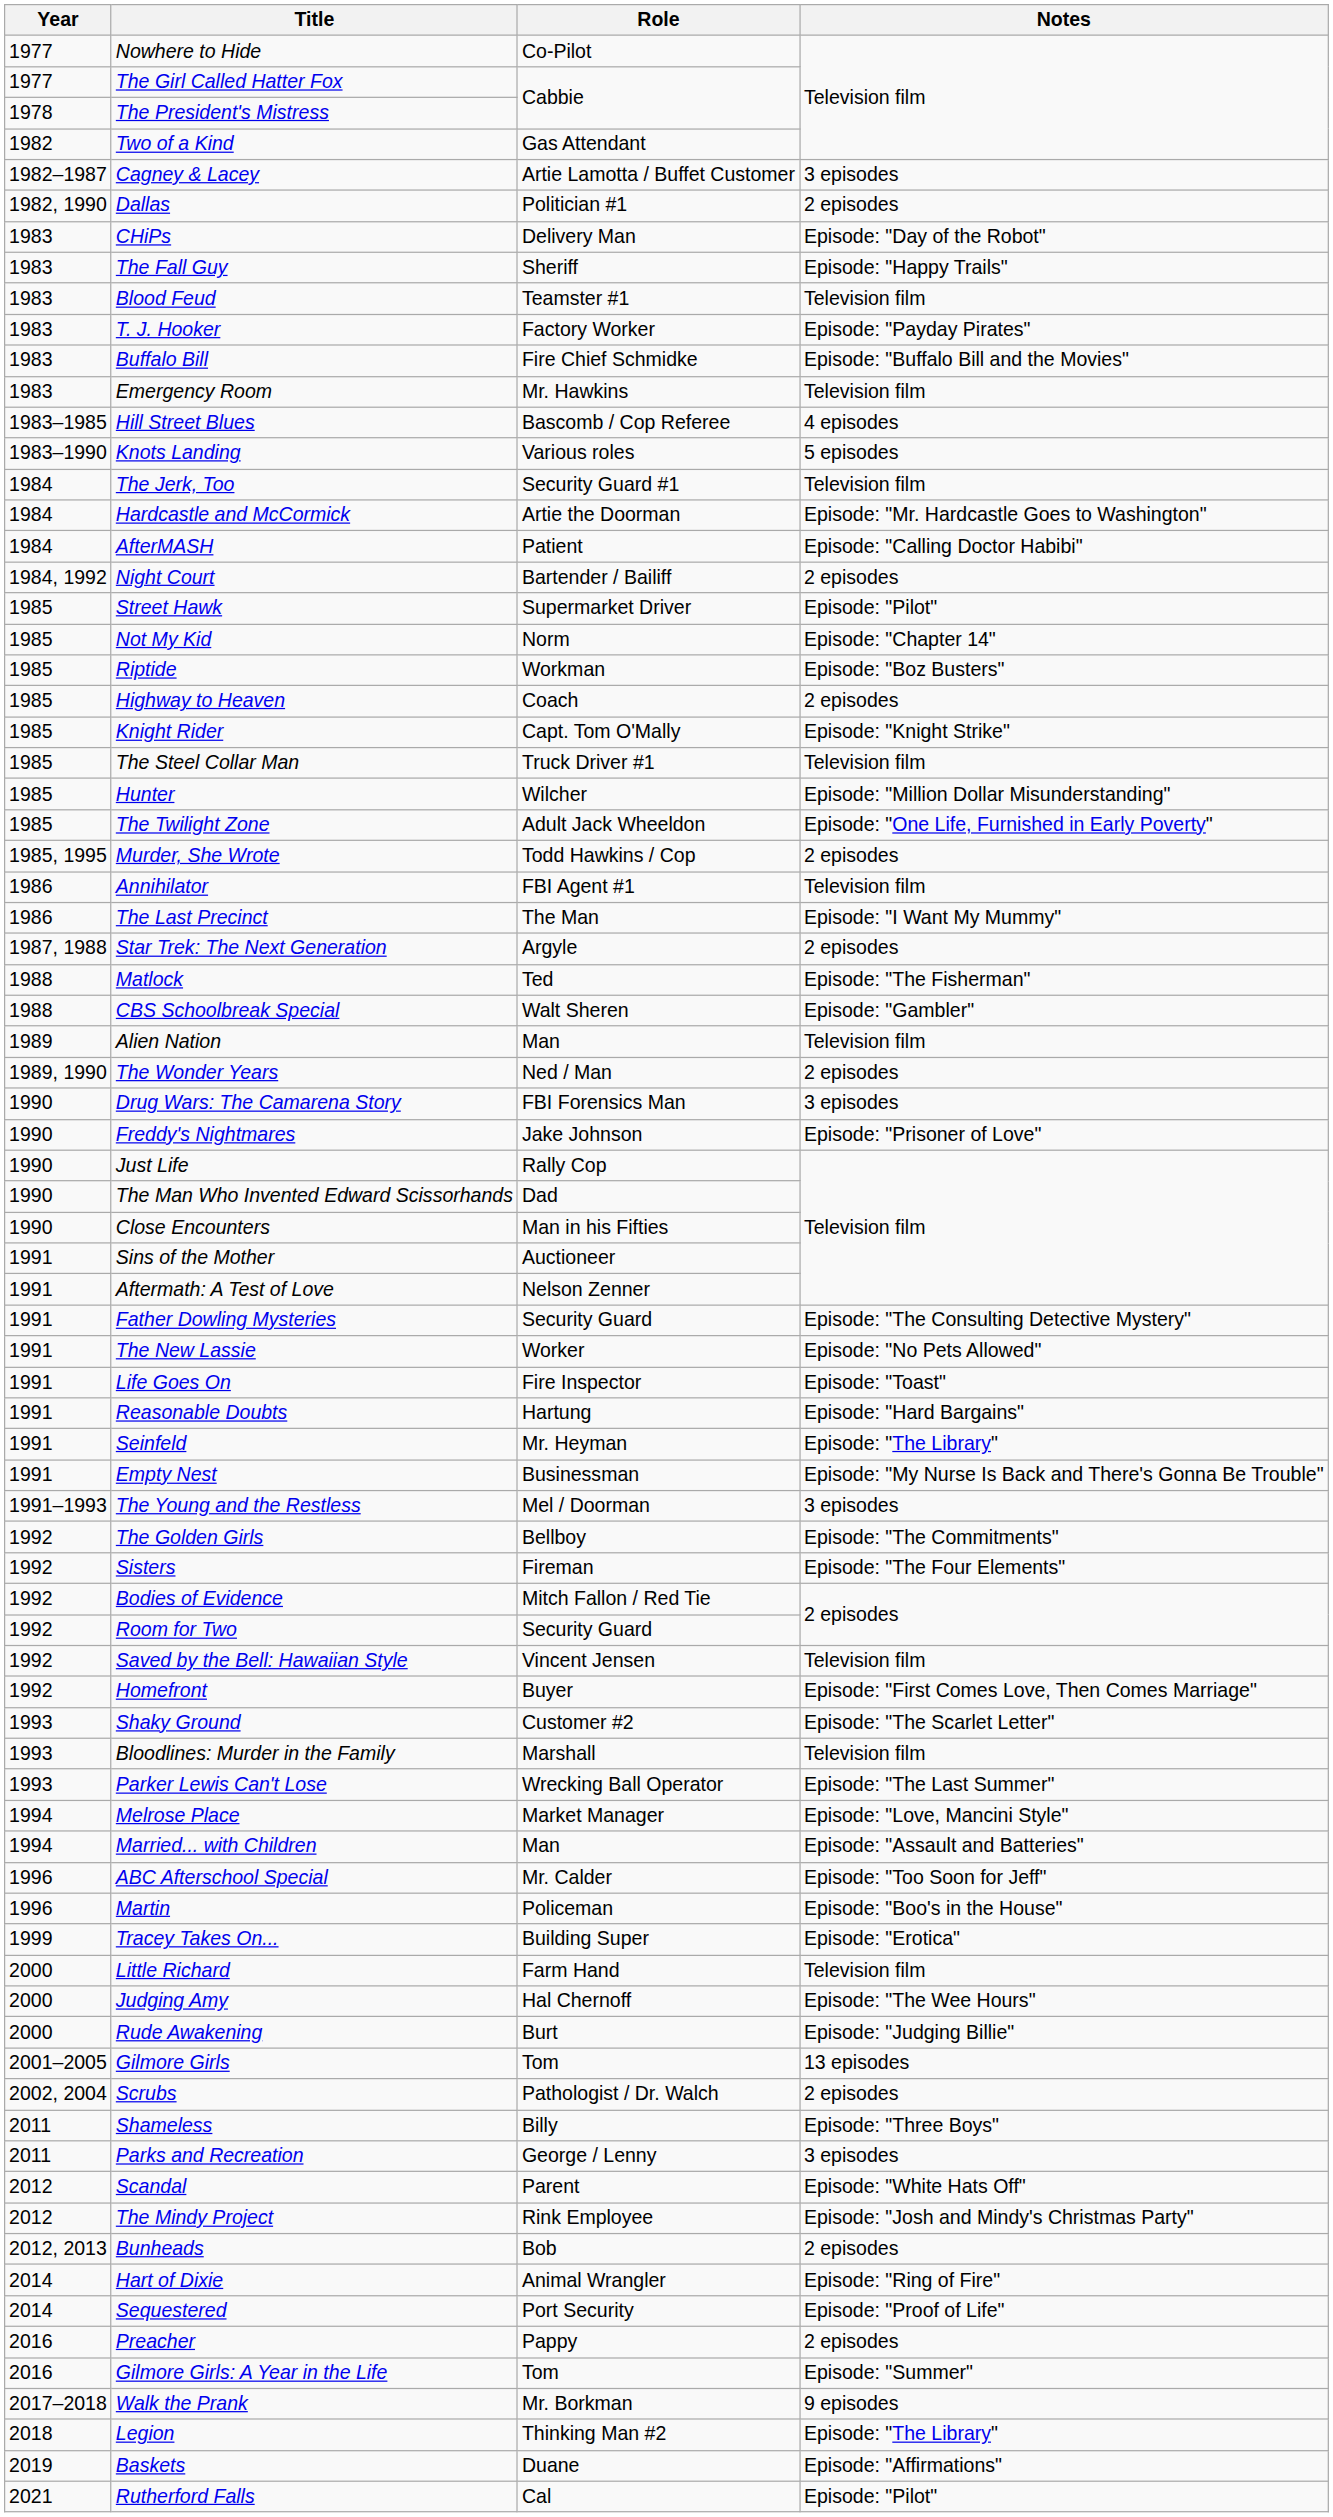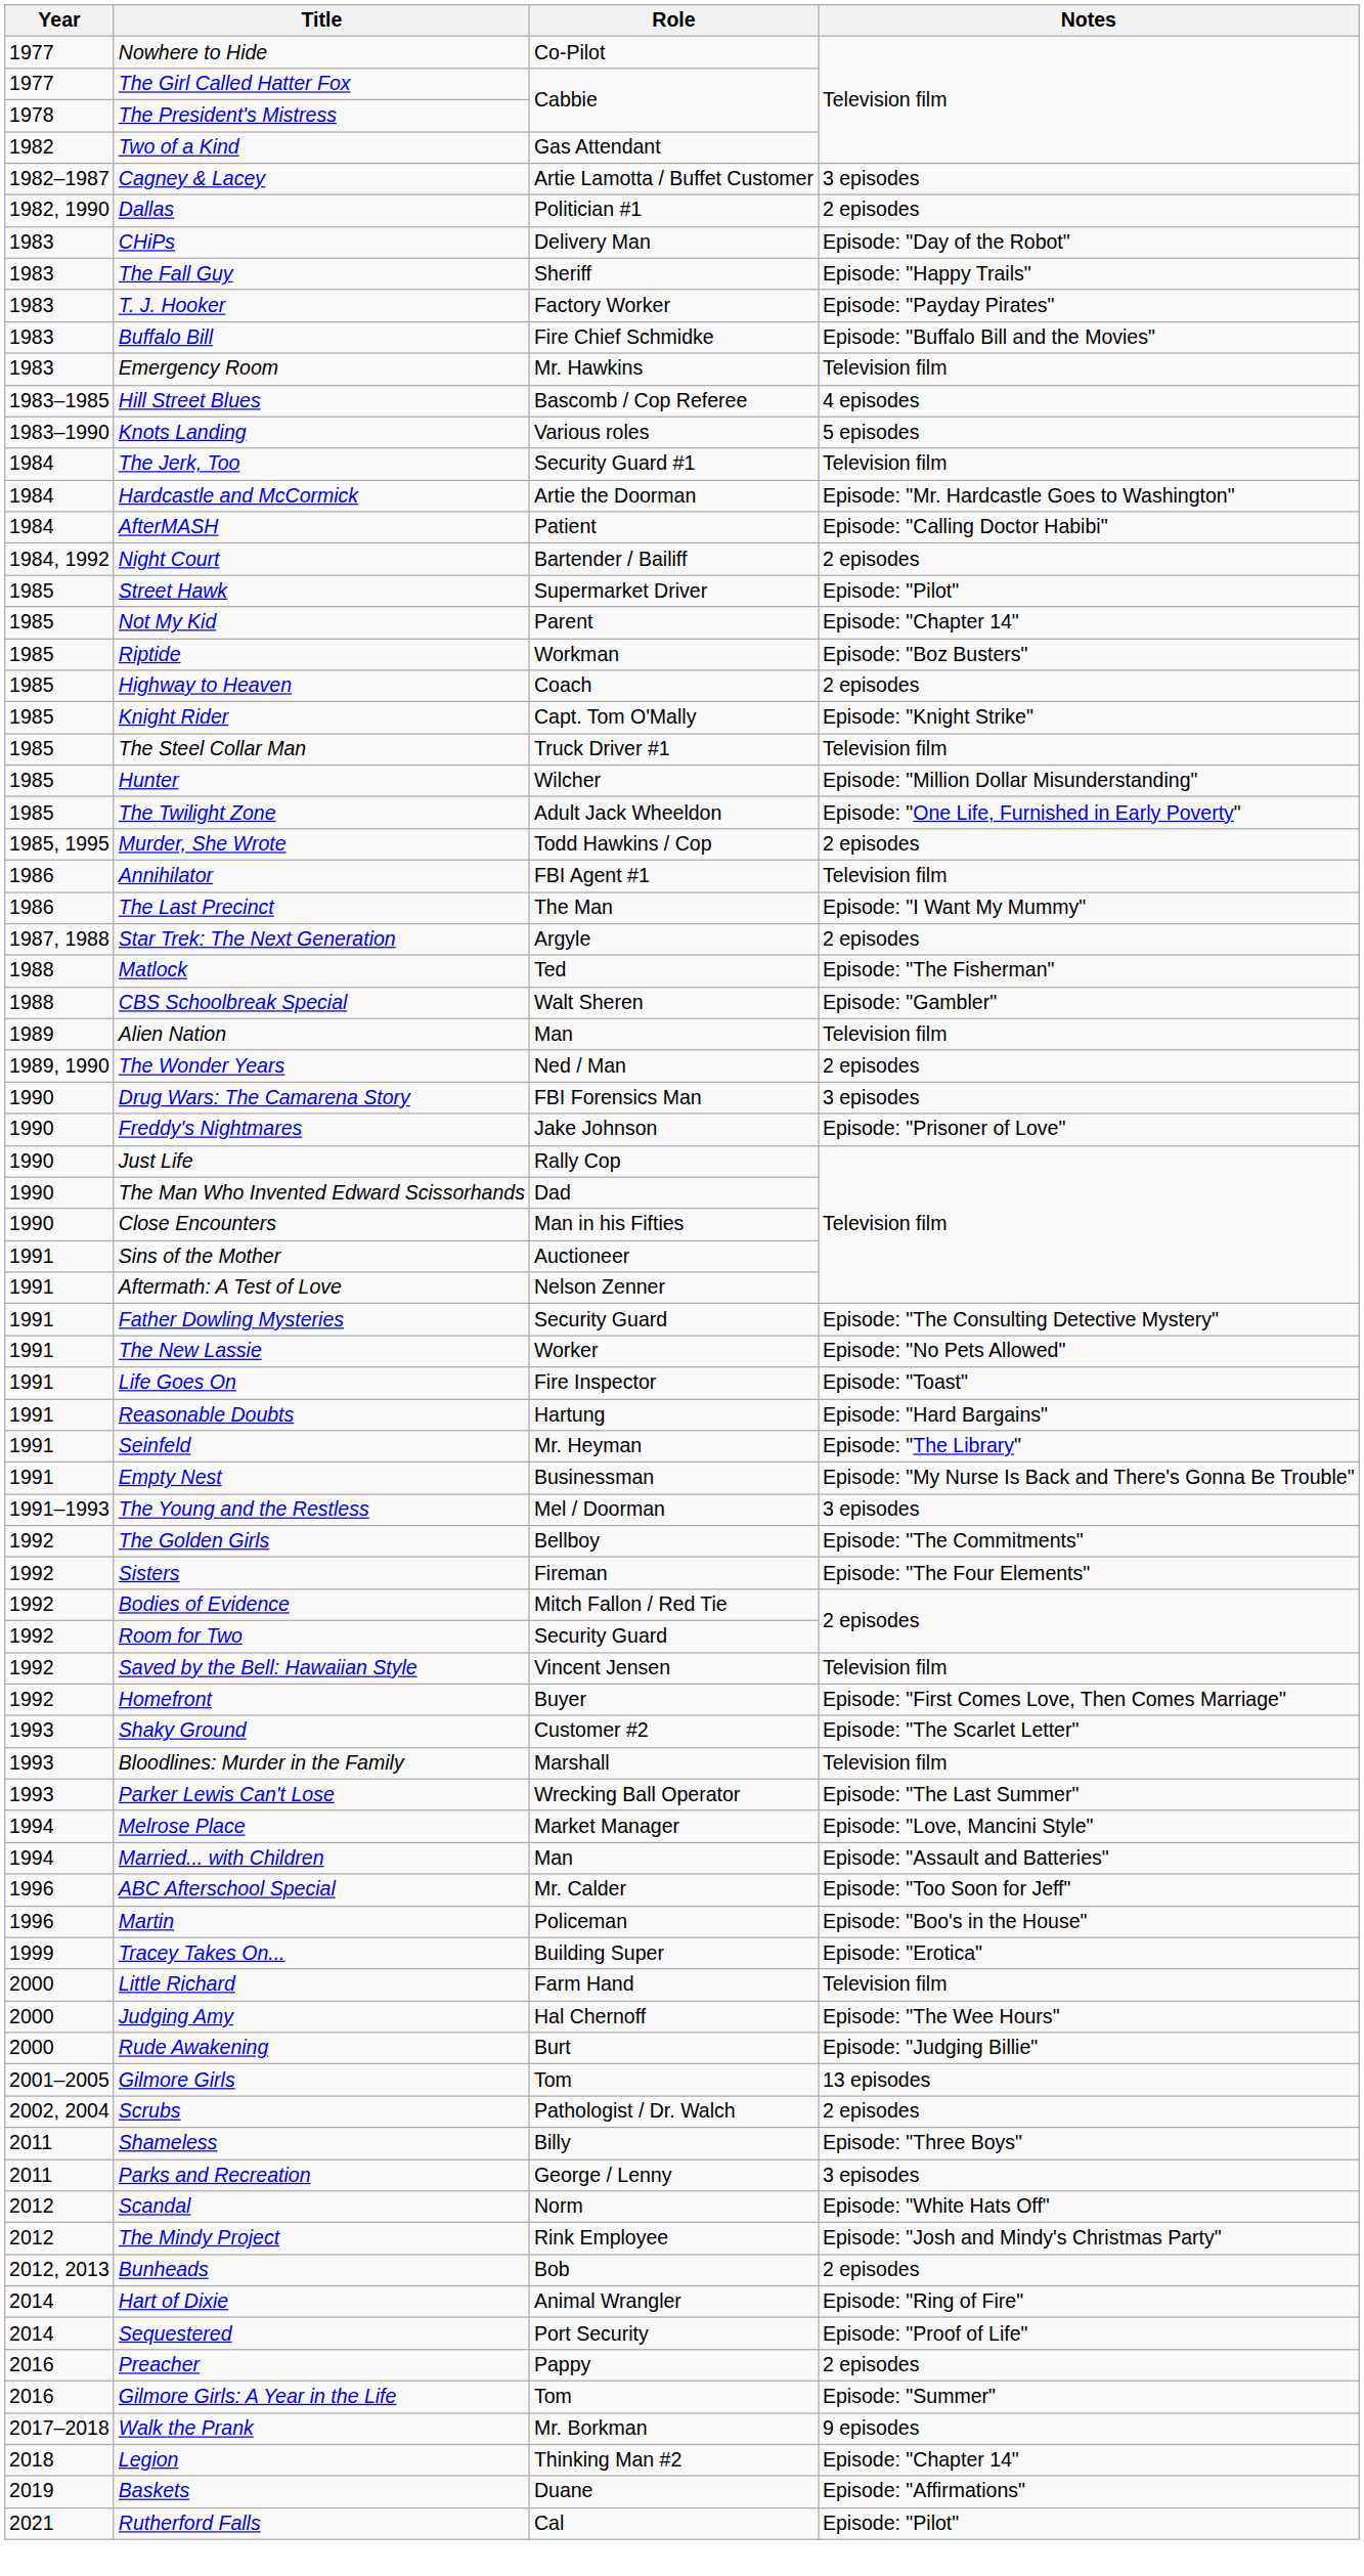 <table class="wikitable sortable">
 <tr>
 <th>Year</th>
 <th>Title</th>
 <th>Role</th>
 <th>Notes</th>
 </tr>
 <tr>
 <td>1977</td>
 <td><em>Nowhere to Hide</em></td>
 <td>Co-Pilot</td>
 <td rowspan="4">Television film</td>
 </tr>
 <tr>
 <td>1977</td>
 <td><em><a href='#'>The Girl Called Hatter Fox</a></em></td>
 <td rowspan="2">Cabbie</td>
 </tr>
 <tr>
 <td>1978</td>
 <td><em><a href='#'>The President's Mistress</a></em></td>
 </tr>
 <tr>
 <td>1982</td>
 <td><a href='#'><em>Two of a Kind</em></a></td>
 <td>Gas Attendant</td>
 </tr>
 <tr>
 <td>1982–1987</td>
 <td><em><a href='#'>Cagney & Lacey</a></em></td>
 <td>Artie Lamotta / Buffet Customer</td>
 <td>3 episodes</td>
 </tr>
 <tr>
 <td>1982, 1990</td>
 <td><em><a href='#'>Dallas</a></em></td>
 <td>Politician #1</td>
 <td>2 episodes</td>
 </tr>
 <tr>
 <td>1983</td>
 <td><em><a href='#'>CHiPs</a></em></td>
 <td>Delivery Man</td>
 <td>Episode: "Day of the Robot"</td>
 </tr>
 <tr>
 <td>1983</td>
 <td><em><a href='#'>The Fall Guy</a></em></td>
 <td>Sheriff</td>
 <td>Episode: "Happy Trails"</td>
-</tr>
-<tr>
-<td>1983</td>
-<td><a href='#'><em>Blood Feud</em></a></td>
-<td>Teamster #1</td>
-<td>Television film</td>
 </tr>
 <tr>
 <td>1983</td>
 <td><em><a href='#'>T. J. Hooker</a></em></td>
 <td>Factory Worker</td>
 <td>Episode: "Payday Pirates"</td>
 </tr>
 <tr>
 <td>1983</td>
 <td><a href='#'><em>Buffalo Bill</em></a></td>
 <td>Fire Chief Schmidke</td>
 <td>Episode: "Buffalo Bill and the Movies"</td>
 </tr>
 <tr>
 <td>1983</td>
 <td><em>Emergency Room</em></td>
 <td>Mr. Hawkins</td>
 <td>Television film</td>
 </tr>
 <tr>
 <td>1983–1985</td>
 <td><em><a href='#'>Hill Street Blues</a></em></td>
 <td>Bascomb / Cop Referee</td>
 <td>4 episodes</td>
 </tr>
 <tr>
 <td>1983–1990</td>
 <td><em><a href='#'>Knots Landing</a></em></td>
 <td>Various roles</td>
 <td>5 episodes</td>
 </tr>
 <tr>
 <td>1984</td>
 <td><em><a href='#'>The Jerk, Too</a></em></td>
 <td>Security Guard #1</td>
 <td>Television film</td>
 </tr>
 <tr>
 <td>1984</td>
 <td><em><a href='#'>Hardcastle and McCormick</a></em></td>
 <td>Artie the Doorman</td>
 <td>Episode: "Mr. Hardcastle Goes to Washington"</td>
 </tr>
 <tr>
 <td>1984</td>
 <td><em><a href='#'>AfterMASH</a></em></td>
 <td>Patient</td>
 <td>Episode: "Calling Doctor Habibi"</td>
 </tr>
 <tr>
 <td>1984, 1992</td>
 <td><em><a href='#'>Night Court</a></em></td>
 <td>Bartender / Bailiff</td>
 <td>2 episodes</td>
 </tr>
 <tr>
 <td>1985</td>
 <td><em><a href='#'>Street Hawk</a></em></td>
 <td>Supermarket Driver</td>
 <td>Episode: "Pilot"</td>
 </tr>
 <tr>
 <td>1985</td>
 <td><em><a href='#'>Not My Kid</a></em></td>
-<td>Norm</td>
+<td>Parent</td>
 <td>Episode: "Chapter 14"</td>
 </tr>
 <tr>
 <td>1985</td>
 <td><a href='#'><em>Riptide</em></a></td>
 <td>Workman</td>
 <td>Episode: "Boz Busters"</td>
 </tr>
 <tr>
 <td>1985</td>
 <td><em><a href='#'>Highway to Heaven</a></em></td>
 <td>Coach</td>
 <td>2 episodes</td>
 </tr>
 <tr>
 <td>1985</td>
 <td><a href='#'><em>Knight Rider</em></a></td>
 <td>Capt. Tom O'Mally</td>
 <td>Episode: "Knight Strike"</td>
 </tr>
 <tr>
 <td>1985</td>
 <td><em>The Steel Collar Man</em></td>
 <td>Truck Driver #1</td>
 <td>Television film</td>
 </tr>
 <tr>
 <td>1985</td>
 <td><a href='#'><em>Hunter</em></a></td>
 <td>Wilcher</td>
 <td>Episode: "Million Dollar Misunderstanding"</td>
 </tr>
 <tr>
 <td>1985</td>
 <td><a href='#'><em>The Twilight Zone</em></a></td>
 <td>Adult Jack Wheeldon</td>
 <td>Episode: "<a href='#'>One Life, Furnished in Early Poverty</a>"</td>
 </tr>
 <tr>
 <td>1985, 1995</td>
 <td><em><a href='#'>Murder, She Wrote</a></em></td>
 <td>Todd Hawkins / Cop</td>
 <td>2 episodes</td>
 </tr>
 <tr>
 <td>1986</td>
 <td><a href='#'><em>Annihilator</em></a></td>
 <td>FBI Agent #1</td>
 <td>Television film</td>
 </tr>
 <tr>
 <td>1986</td>
 <td><em><a href='#'>The Last Precinct</a></em></td>
 <td>The Man</td>
 <td>Episode: "I Want My Mummy"</td>
 </tr>
 <tr>
 <td>1987, 1988</td>
 <td><em><a href='#'>Star Trek: The Next Generation</a></em></td>
 <td>Argyle</td>
 <td>2 episodes</td>
 </tr>
 <tr>
 <td>1988</td>
 <td><a href='#'><em>Matlock</em></a></td>
 <td>Ted</td>
 <td>Episode: "The Fisherman"</td>
 </tr>
 <tr>
 <td>1988</td>
 <td><em><a href='#'>CBS Schoolbreak Special</a></em></td>
 <td>Walt Sheren</td>
 <td>Episode: "Gambler"</td>
 </tr>
 <tr>
 <td>1989</td>
 <td><em>Alien Nation</em></td>
 <td>Man</td>
 <td>Television film</td>
 </tr>
 <tr>
 <td>1989, 1990</td>
 <td><em><a href='#'>The Wonder Years</a></em></td>
 <td>Ned / Man</td>
 <td>2 episodes</td>
 </tr>
 <tr>
 <td>1990</td>
 <td><em><a href='#'>Drug Wars: The Camarena Story</a></em></td>
 <td>FBI Forensics Man</td>
 <td>3 episodes</td>
 </tr>
 <tr>
 <td>1990</td>
 <td><em><a href='#'>Freddy's Nightmares</a></em></td>
 <td>Jake Johnson</td>
 <td>Episode: "Prisoner of Love"</td>
 </tr>
 <tr>
 <td>1990</td>
 <td><em>Just Life</em></td>
 <td>Rally Cop</td>
 <td rowspan="5">Television film</td>
 </tr>
 <tr>
 <td>1990</td>
 <td><em>The Man Who Invented Edward Scissorhands</em></td>
 <td>Dad</td>
 </tr>
 <tr>
 <td>1990</td>
 <td><em>Close Encounters</em></td>
 <td>Man in his Fifties</td>
 </tr>
 <tr>
 <td>1991</td>
 <td><em>Sins of the Mother</em></td>
 <td>Auctioneer</td>
 </tr>
 <tr>
 <td>1991</td>
 <td><em>Aftermath: A Test of Love</em></td>
 <td>Nelson Zenner</td>
 </tr>
 <tr>
 <td>1991</td>
 <td><em><a href='#'>Father Dowling Mysteries</a></em></td>
 <td>Security Guard</td>
 <td>Episode: "The Consulting Detective Mystery"</td>
 </tr>
 <tr>
 <td>1991</td>
 <td><em><a href='#'>The New Lassie</a></em></td>
 <td>Worker</td>
 <td>Episode: "No Pets Allowed"</td>
 </tr>
 <tr>
 <td>1991</td>
 <td><a href='#'><em>Life Goes On</em></a></td>
 <td>Fire Inspector</td>
 <td>Episode: "Toast"</td>
 </tr>
 <tr>
 <td>1991</td>
 <td><em><a href='#'>Reasonable Doubts</a></em></td>
 <td>Hartung</td>
 <td>Episode: "Hard Bargains"</td>
 </tr>
 <tr>
 <td>1991</td>
 <td><em><a href='#'>Seinfeld</a></em></td>
 <td>Mr. Heyman</td>
 <td>Episode: "<a href='#'>The Library</a>"</td>
 </tr>
 <tr>
 <td>1991</td>
 <td><em><a href='#'>Empty Nest</a></em></td>
 <td>Businessman</td>
 <td>Episode: "My Nurse Is Back and There's Gonna Be Trouble"</td>
 </tr>
 <tr>
 <td>1991–1993</td>
 <td><em><a href='#'>The Young and the Restless</a></em></td>
 <td>Mel / Doorman</td>
 <td>3 episodes</td>
 </tr>
 <tr>
 <td>1992</td>
 <td><em><a href='#'>The Golden Girls</a></em></td>
 <td>Bellboy</td>
 <td>Episode: "The Commitments"</td>
 </tr>
 <tr>
 <td>1992</td>
 <td><a href='#'><em>Sisters</em></a></td>
 <td>Fireman</td>
 <td>Episode: "The Four Elements"</td>
 </tr>
 <tr>
 <td>1992</td>
 <td><a href='#'><em>Bodies of Evidence</em></a></td>
 <td>Mitch Fallon / Red Tie</td>
 <td rowspan="2">2 episodes</td>
 </tr>
 <tr>
 <td>1992</td>
 <td><a href='#'><em>Room for Two</em></a></td>
 <td>Security Guard</td>
 </tr>
 <tr>
 <td>1992</td>
 <td><em><a href='#'>Saved by the Bell: Hawaiian Style</a></em></td>
 <td>Vincent Jensen</td>
 <td>Television film</td>
 </tr>
 <tr>
 <td>1992</td>
 <td><a href='#'><em>Homefront</em></a></td>
 <td>Buyer</td>
 <td>Episode: "First Comes Love, Then Comes Marriage"</td>
 </tr>
 <tr>
 <td>1993</td>
 <td><em><a href='#'>Shaky Ground</a></em></td>
 <td>Customer #2</td>
 <td>Episode: "The Scarlet Letter"</td>
 </tr>
 <tr>
 <td>1993</td>
 <td><em>Bloodlines: Murder in the Family</em></td>
 <td>Marshall</td>
 <td>Television film</td>
 </tr>
 <tr>
 <td>1993</td>
 <td><em><a href='#'>Parker Lewis Can't Lose</a></em></td>
 <td>Wrecking Ball Operator</td>
 <td>Episode: "The Last Summer"</td>
 </tr>
 <tr>
 <td>1994</td>
 <td><em><a href='#'>Melrose Place</a></em></td>
 <td>Market Manager</td>
 <td>Episode: "Love, Mancini Style"</td>
 </tr>
 <tr>
 <td>1994</td>
 <td><em><a href='#'>Married... with Children</a></em></td>
 <td>Man</td>
 <td>Episode: "Assault and Batteries"</td>
 </tr>
 <tr>
 <td>1996</td>
 <td><em><a href='#'>ABC Afterschool Special</a></em></td>
 <td>Mr. Calder</td>
 <td>Episode: "Too Soon for Jeff"</td>
 </tr>
 <tr>
 <td>1996</td>
 <td><a href='#'><em>Martin</em></a></td>
 <td>Policeman</td>
 <td>Episode: "Boo's in the House"</td>
 </tr>
 <tr>
 <td>1999</td>
 <td><em><a href='#'>Tracey Takes On...</a></em></td>
 <td>Building Super</td>
 <td>Episode: "Erotica"</td>
 </tr>
 <tr>
 <td>2000</td>
 <td><a href='#'><em>Little Richard</em></a></td>
 <td>Farm Hand</td>
 <td>Television film</td>
 </tr>
 <tr>
 <td>2000</td>
 <td><em><a href='#'>Judging Amy</a></em></td>
 <td>Hal Chernoff</td>
 <td>Episode: "The Wee Hours"</td>
 </tr>
 <tr>
 <td>2000</td>
 <td><a href='#'><em>Rude Awakening</em></a></td>
 <td>Burt</td>
 <td>Episode: "Judging Billie"</td>
 </tr>
 <tr>
 <td>2001–2005</td>
 <td><em><a href='#'>Gilmore Girls</a></em></td>
 <td>Tom</td>
 <td>13 episodes</td>
 </tr>
 <tr>
 <td>2002, 2004</td>
 <td><a href='#'><em>Scrubs</em></a></td>
 <td>Pathologist / Dr. Walch</td>
 <td>2 episodes</td>
 </tr>
 <tr>
 <td>2011</td>
 <td><a href='#'><em>Shameless</em></a></td>
 <td>Billy</td>
 <td>Episode: "Three Boys"</td>
 </tr>
 <tr>
 <td>2011</td>
 <td><em><a href='#'>Parks and Recreation</a></em></td>
 <td>George / Lenny</td>
 <td>3 episodes</td>
 </tr>
 <tr>
 <td>2012</td>
 <td><a href='#'><em>Scandal</em></a></td>
-<td>Parent</td>
+<td>Norm</td>
 <td>Episode: "White Hats Off"</td>
 </tr>
 <tr>
 <td>2012</td>
 <td><em><a href='#'>The Mindy Project</a></em></td>
 <td>Rink Employee</td>
 <td>Episode: "Josh and Mindy's Christmas Party"</td>
 </tr>
 <tr>
 <td>2012, 2013</td>
 <td><em><a href='#'>Bunheads</a></em></td>
 <td>Bob</td>
 <td>2 episodes</td>
 </tr>
 <tr>
 <td>2014</td>
 <td><em><a href='#'>Hart of Dixie</a></em></td>
 <td>Animal Wrangler</td>
 <td>Episode: "Ring of Fire"</td>
 </tr>
 <tr>
 <td>2014</td>
 <td><a href='#'><em>Sequestered</em></a></td>
 <td>Port Security</td>
 <td>Episode: "Proof of Life"</td>
 </tr>
 <tr>
 <td>2016</td>
 <td><a href='#'><em>Preacher</em></a></td>
 <td>Pappy</td>
 <td>2 episodes</td>
 </tr>
 <tr>
 <td>2016</td>
 <td><em><a href='#'>Gilmore Girls: A Year in the Life</a></em></td>
 <td>Tom</td>
 <td>Episode: "Summer"</td>
 </tr>
 <tr>
 <td>2017–2018</td>
 <td><em><a href='#'>Walk the Prank</a></em></td>
 <td>Mr. Borkman</td>
 <td>9 episodes</td>
 </tr>
 <tr>
 <td>2018</td>
 <td><a href='#'><em>Legion</em></a></td>
 <td>Thinking Man #2</td>
-<td>Episode: "<a href='#'>The Library</a>"</td>
+<td>Episode: "Chapter 14"</td>
 </tr>
 <tr>
 <td>2019</td>
 <td><a href='#'><em>Baskets</em></a></td>
 <td>Duane</td>
 <td>Episode: "Affirmations"</td>
 </tr>
 <tr>
 <td>2021</td>
 <td><em><a href='#'>Rutherford Falls</a></em></td>
 <td>Cal</td>
 <td>Episode: "Pilot"</td>
 </tr>
 </table>
